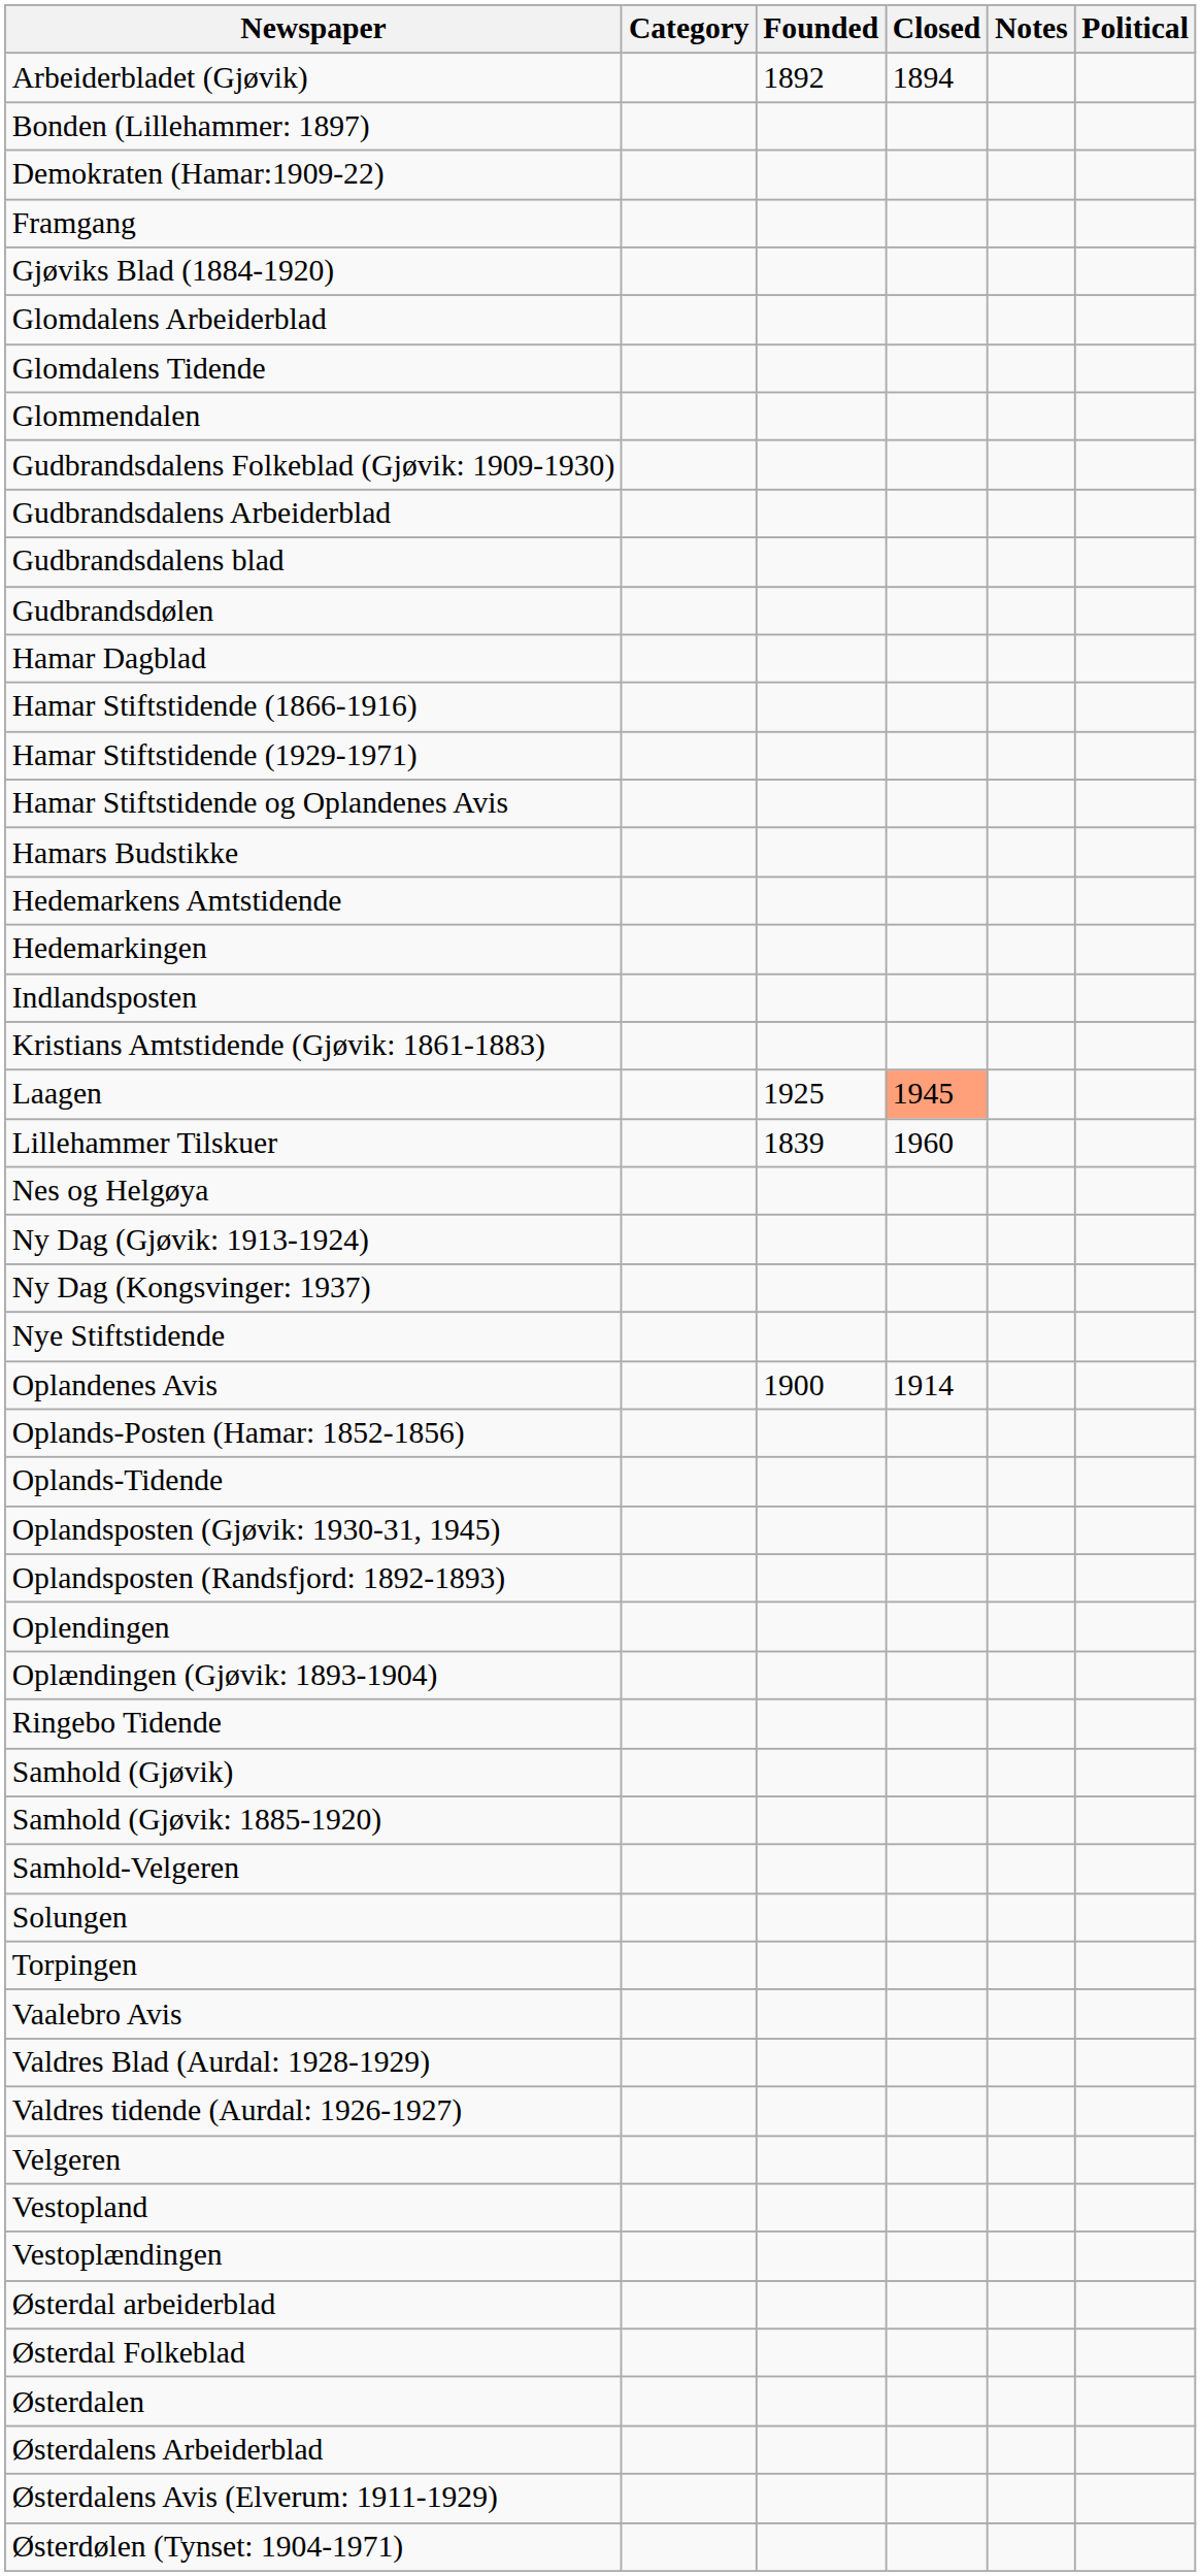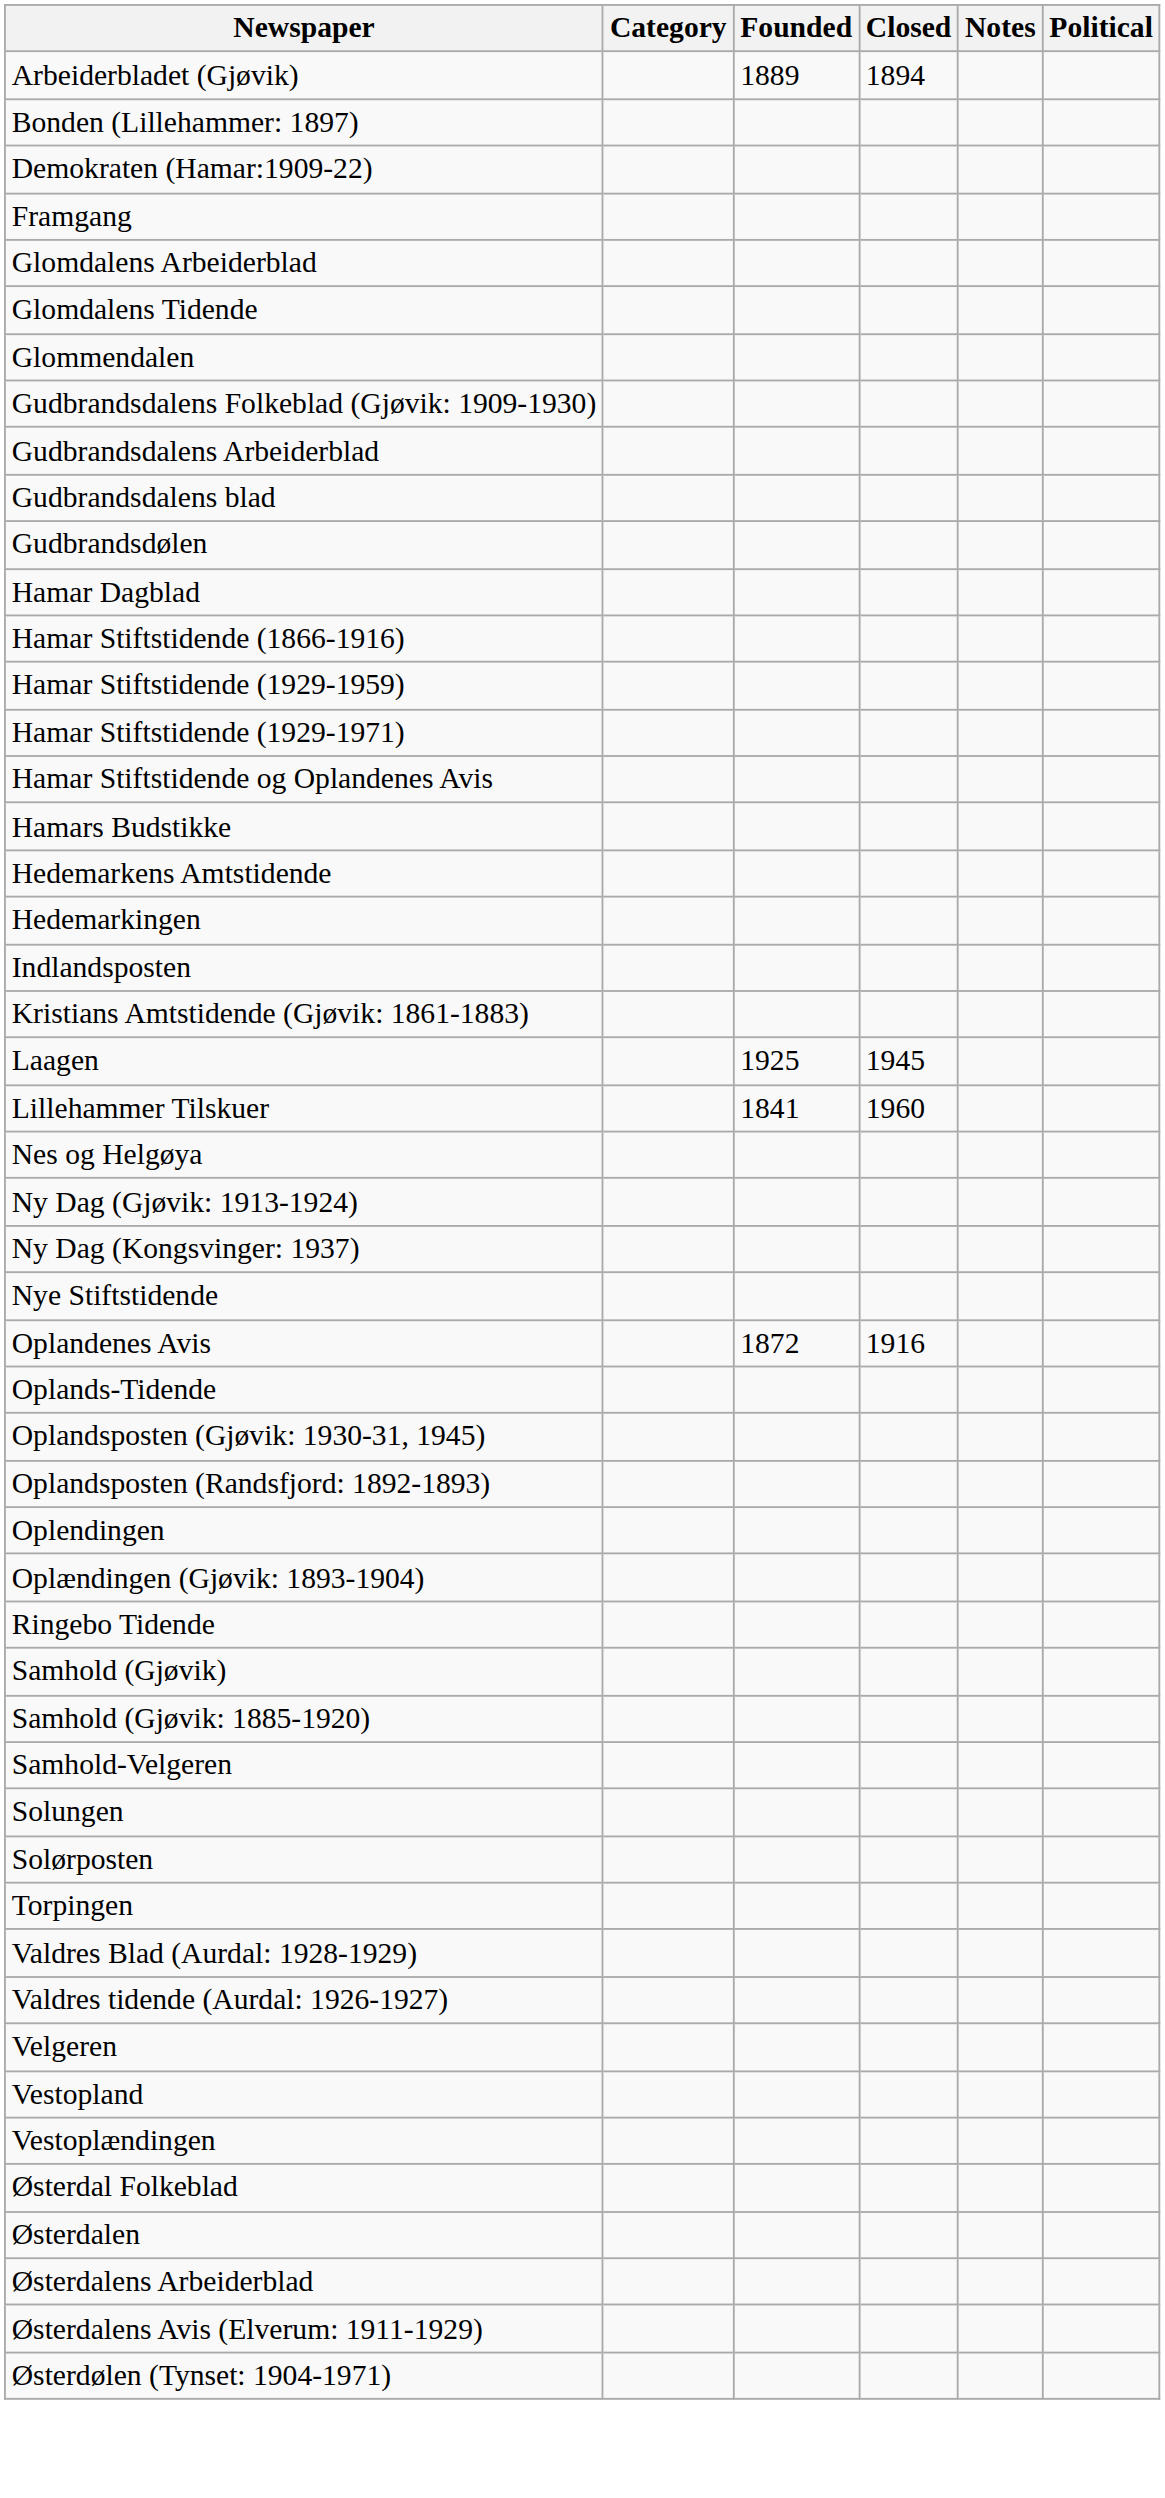 <table class="wikitable sortable">
 <tr>
 <th>Newspaper</th>
 <th>Category</th>
 <th>Founded</th>
 <th>Closed</th>
 <th class="unsortable">Notes</th>
 <th>Political</th>
 </tr>
 <tr>
 <td>Arbeiderbladet (Gjøvik)</td>
 <td></td>
-<td>1892</td>
+<td>1889</td>
 <td>1894</td>
 <td></td>
 <td></td>
 </tr>
 <tr>
 <td>Bonden (Lillehammer: 1897)</td>
 <td></td>
 <td></td>
 <td></td>
 <td></td>
 <td></td>
 </tr>
 <tr>
 <td>Demokraten (Hamar:1909-22)</td>
 <td></td>
 <td></td>
 <td></td>
 <td></td>
 <td></td>
 </tr>
 <tr>
 <td>Framgang</td>
-<td></td>
-<td></td>
-<td></td>
-<td></td>
-<td></td>
-</tr>
-<tr>
-<td>Gjøviks Blad (1884-1920)</td>
 <td></td>
 <td></td>
 <td></td>
 <td></td>
 <td></td>
 </tr>
 <tr>
 <td>Glomdalens Arbeiderblad</td>
 <td></td>
 <td></td>
 <td></td>
 <td></td>
 <td></td>
 </tr>
 <tr>
 <td>Glomdalens Tidende</td>
 <td></td>
 <td></td>
 <td></td>
 <td></td>
 <td></td>
 </tr>
 <tr>
 <td>Glommendalen</td>
 <td></td>
 <td></td>
 <td></td>
 <td></td>
 <td></td>
 </tr>
 <tr>
 <td>Gudbrandsdalens Folkeblad (Gjøvik: 1909-1930)</td>
 <td></td>
 <td></td>
 <td></td>
 <td></td>
 <td></td>
 </tr>
 <tr>
 <td>Gudbrandsdalens Arbeiderblad</td>
 <td></td>
 <td></td>
 <td></td>
 <td></td>
 <td></td>
 </tr>
 <tr>
 <td>Gudbrandsdalens blad</td>
 <td></td>
 <td></td>
 <td></td>
 <td></td>
 <td></td>
 </tr>
 <tr>
 <td>Gudbrandsdølen</td>
 <td></td>
 <td></td>
 <td></td>
 <td></td>
 <td></td>
 </tr>
 <tr>
 <td>Hamar Dagblad</td>
 <td></td>
 <td></td>
 <td></td>
 <td></td>
 <td></td>
 </tr>
 <tr>
 <td>Hamar Stiftstidende (1866-1916)</td>
 <td></td>
 <td></td>
 <td></td>
 <td></td>
 <td></td>
 </tr>
 <tr>
+<td>Hamar Stiftstidende (1929-1959)</td>
+<td></td>
+<td></td>
+<td></td>
+<td></td>
+<td></td>
+</tr>
+<tr>
 <td>Hamar Stiftstidende (1929-1971)</td>
 <td></td>
 <td></td>
 <td></td>
 <td></td>
 <td></td>
 </tr>
 <tr>
 <td>Hamar Stiftstidende og Oplandenes Avis</td>
 <td></td>
 <td></td>
 <td></td>
 <td></td>
 <td></td>
 </tr>
 <tr>
 <td>Hamars Budstikke</td>
 <td></td>
 <td></td>
 <td></td>
 <td></td>
 <td></td>
 </tr>
 <tr>
 <td>Hedemarkens Amtstidende</td>
 <td></td>
 <td></td>
 <td></td>
 <td></td>
 <td></td>
 </tr>
 <tr>
 <td>Hedemarkingen</td>
 <td></td>
 <td></td>
 <td></td>
 <td></td>
 <td></td>
 </tr>
 <tr>
 <td>Indlandsposten</td>
 <td></td>
 <td></td>
 <td></td>
 <td></td>
 <td></td>
 </tr>
 <tr>
 <td>Kristians Amtstidende (Gjøvik: 1861-1883)</td>
 <td></td>
 <td></td>
 <td></td>
 <td></td>
 <td></td>
 </tr>
 <tr>
 <td>Laagen</td>
 <td></td>
 <td>1925</td>
-<td style="background: lightsalmon;">1945</td>
+<td>1945</td>
 <td></td>
 <td></td>
 </tr>
 <tr>
 <td>Lillehammer Tilskuer</td>
 <td></td>
-<td>1839</td>
+<td>1841</td>
 <td>1960</td>
 <td></td>
 <td></td>
 </tr>
 <tr>
 <td>Nes og Helgøya</td>
 <td></td>
 <td></td>
 <td></td>
 <td></td>
 <td></td>
 </tr>
 <tr>
 <td>Ny Dag (Gjøvik: 1913-1924)</td>
 <td></td>
 <td></td>
 <td></td>
 <td></td>
 <td></td>
 </tr>
 <tr>
 <td>Ny Dag (Kongsvinger: 1937)</td>
 <td></td>
 <td></td>
 <td></td>
 <td></td>
 <td></td>
 </tr>
 <tr>
 <td>Nye Stiftstidende</td>
 <td></td>
 <td></td>
 <td></td>
 <td></td>
 <td></td>
 </tr>
 <tr>
 <td>Oplandenes Avis</td>
 <td></td>
-<td>1900</td>
-<td>1914</td>
-<td></td>
-<td></td>
-</tr>
-<tr>
-<td>Oplands-Posten (Hamar: 1852-1856)</td>
-<td></td>
-<td></td>
-<td></td>
+<td>1872</td>
+<td>1916</td>
 <td></td>
 <td></td>
 </tr>
 <tr>
 <td>Oplands-Tidende</td>
 <td></td>
 <td></td>
 <td></td>
 <td></td>
 <td></td>
 </tr>
 <tr>
 <td>Oplandsposten (Gjøvik: 1930-31, 1945)</td>
 <td></td>
 <td></td>
 <td></td>
 <td></td>
 <td></td>
 </tr>
 <tr>
 <td>Oplandsposten (Randsfjord: 1892-1893)</td>
 <td></td>
 <td></td>
 <td></td>
 <td></td>
 <td></td>
 </tr>
 <tr>
 <td>Oplendingen</td>
 <td></td>
 <td></td>
 <td></td>
 <td></td>
 <td></td>
 </tr>
 <tr>
 <td>Oplændingen (Gjøvik: 1893-1904)</td>
 <td></td>
 <td></td>
 <td></td>
 <td></td>
 <td></td>
 </tr>
 <tr>
 <td>Ringebo Tidende</td>
 <td></td>
 <td></td>
 <td></td>
 <td></td>
 <td></td>
 </tr>
 <tr>
 <td>Samhold (Gjøvik)</td>
 <td></td>
 <td></td>
 <td></td>
 <td></td>
 <td></td>
 </tr>
 <tr>
 <td>Samhold (Gjøvik: 1885-1920)</td>
 <td></td>
 <td></td>
 <td></td>
 <td></td>
 <td></td>
 </tr>
 <tr>
 <td>Samhold-Velgeren</td>
 <td></td>
 <td></td>
 <td></td>
 <td></td>
 <td></td>
 </tr>
 <tr>
 <td>Solungen</td>
 <td></td>
 <td></td>
 <td></td>
 <td></td>
 <td></td>
 </tr>
 <tr>
-<td>Torpingen</td>
+<td>Solørposten</td>
 <td></td>
 <td></td>
 <td></td>
 <td></td>
 <td></td>
 </tr>
 <tr>
-<td>Vaalebro Avis</td>
+<td>Torpingen</td>
 <td></td>
 <td></td>
 <td></td>
 <td></td>
 <td></td>
 </tr>
 <tr>
 <td>Valdres Blad (Aurdal: 1928-1929)</td>
 <td></td>
 <td></td>
 <td></td>
 <td></td>
 <td></td>
 </tr>
 <tr>
 <td>Valdres tidende (Aurdal: 1926-1927)</td>
 <td></td>
 <td></td>
 <td></td>
 <td></td>
 <td></td>
 </tr>
 <tr>
 <td>Velgeren</td>
 <td></td>
 <td></td>
 <td></td>
 <td></td>
 <td></td>
 </tr>
 <tr>
 <td>Vestopland</td>
 <td></td>
 <td></td>
 <td></td>
 <td></td>
 <td></td>
 </tr>
 <tr>
 <td>Vestoplændingen</td>
 <td></td>
 <td></td>
 <td></td>
 <td></td>
 <td></td>
 </tr>
 <tr>
-<td>Østerdal arbeiderblad</td>
-<td></td>
-<td></td>
-<td></td>
-<td></td>
-<td></td>
-</tr>
-<tr>
 <td>Østerdal Folkeblad</td>
 <td></td>
 <td></td>
 <td></td>
 <td></td>
 <td></td>
 </tr>
 <tr>
 <td>Østerdalen</td>
 <td></td>
 <td></td>
 <td></td>
 <td></td>
 <td></td>
 </tr>
 <tr>
 <td>Østerdalens Arbeiderblad</td>
 <td></td>
 <td></td>
 <td></td>
 <td></td>
 <td></td>
 </tr>
 <tr>
 <td>Østerdalens Avis (Elverum: 1911-1929)</td>
 <td></td>
 <td></td>
 <td></td>
 <td></td>
 <td></td>
 </tr>
 <tr>
 <td>Østerdølen (Tynset: 1904-1971)</td>
 <td></td>
 <td></td>
 <td></td>
 <td></td>
 <td></td>
 </tr>
 </table>
